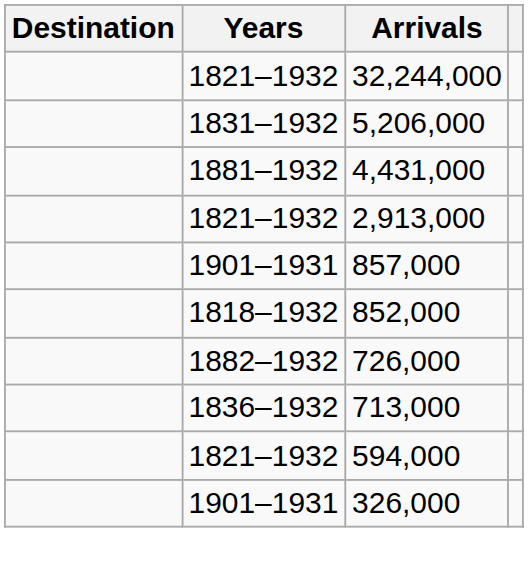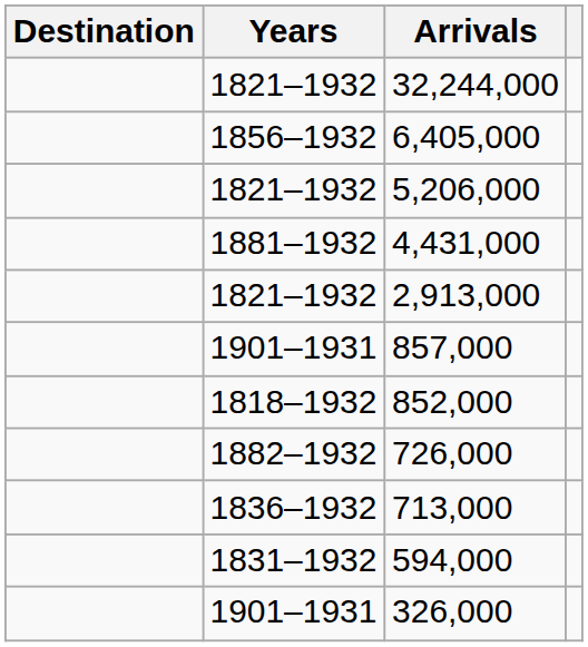 <table class="sortable wikitable">
 <tr>
 <th>Destination</th>
 <th>Years</th>
 <th>Arrivals</th>
 <th></th>
 </tr>
 <tr>
 <td></td>
 <td>1821–1932</td>
 <td>32,244,000</td>
 <td></td>
 </tr>
 <tr>
 <td></td>
-<td>1831–1932</td>
+<td>1856–1932</td>
+<td>6,405,000</td>
+<td></td>
+</tr>
+<tr>
+<td></td>
+<td>1821–1932</td>
 <td>5,206,000</td>
 <td></td>
 </tr>
 <tr>
 <td></td>
 <td>1881–1932</td>
 <td>4,431,000</td>
 <td></td>
 </tr>
 <tr>
 <td></td>
 <td>1821–1932</td>
 <td>2,913,000</td>
 <td></td>
 </tr>
 <tr>
 <td></td>
 <td>1901–1931</td>
 <td>857,000</td>
 <td></td>
 </tr>
 <tr>
 <td></td>
 <td>1818–1932</td>
 <td>852,000</td>
 <td></td>
 </tr>
 <tr>
 <td></td>
 <td>1882–1932</td>
 <td>726,000</td>
 <td></td>
 </tr>
 <tr>
 <td></td>
 <td>1836–1932</td>
 <td>713,000</td>
 <td></td>
 </tr>
 <tr>
 <td></td>
-<td>1821–1932</td>
+<td>1831–1932</td>
 <td>594,000</td>
 <td></td>
 </tr>
 <tr>
 <td></td>
 <td>1901–1931</td>
 <td>326,000</td>
 <td></td>
 </tr>
 </table>
